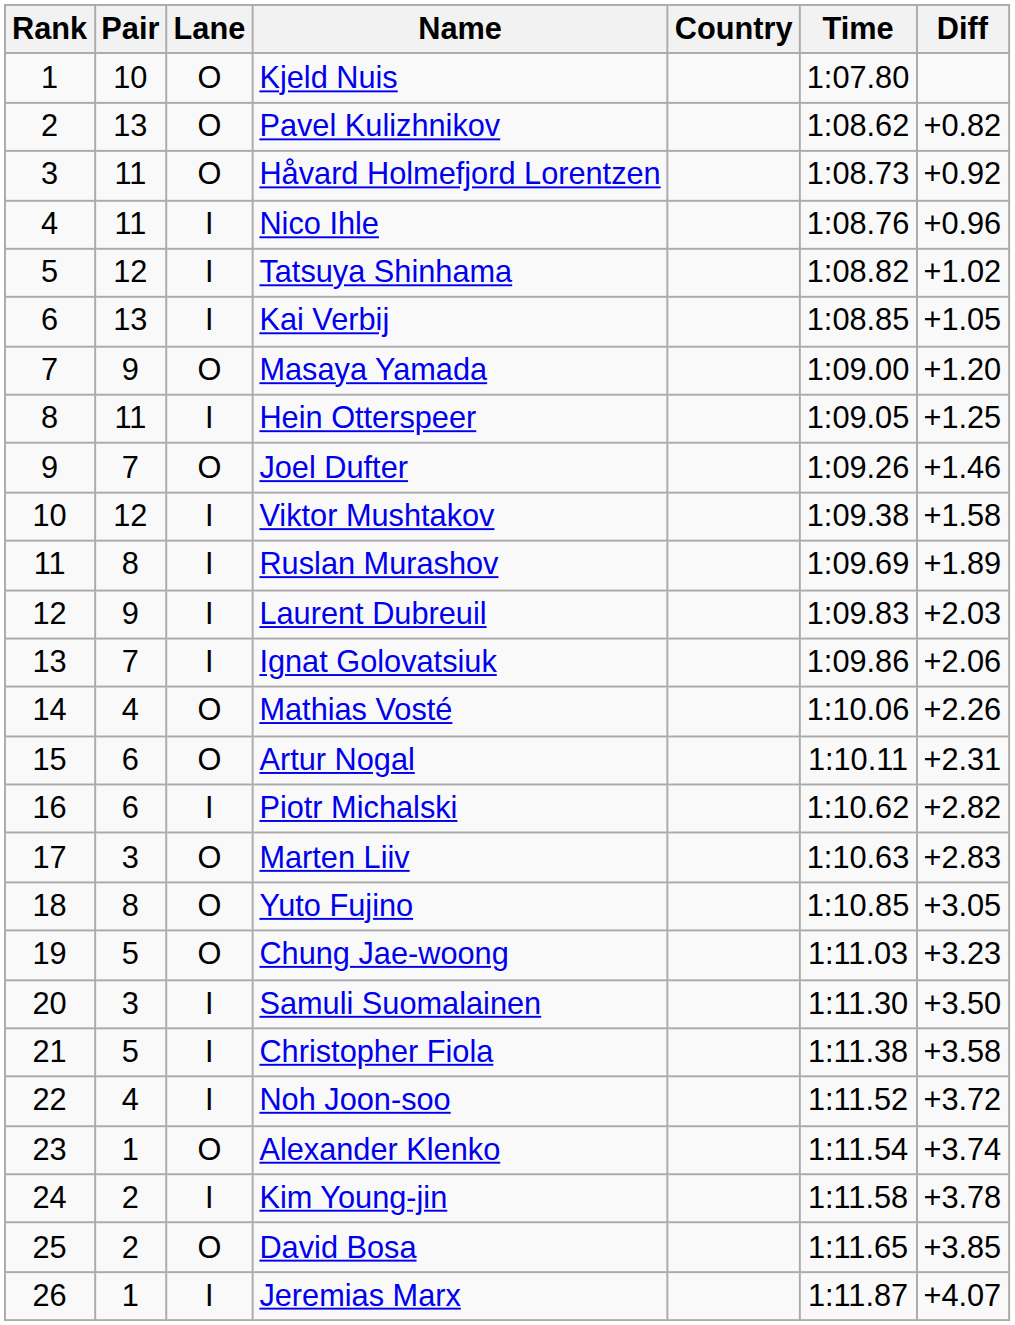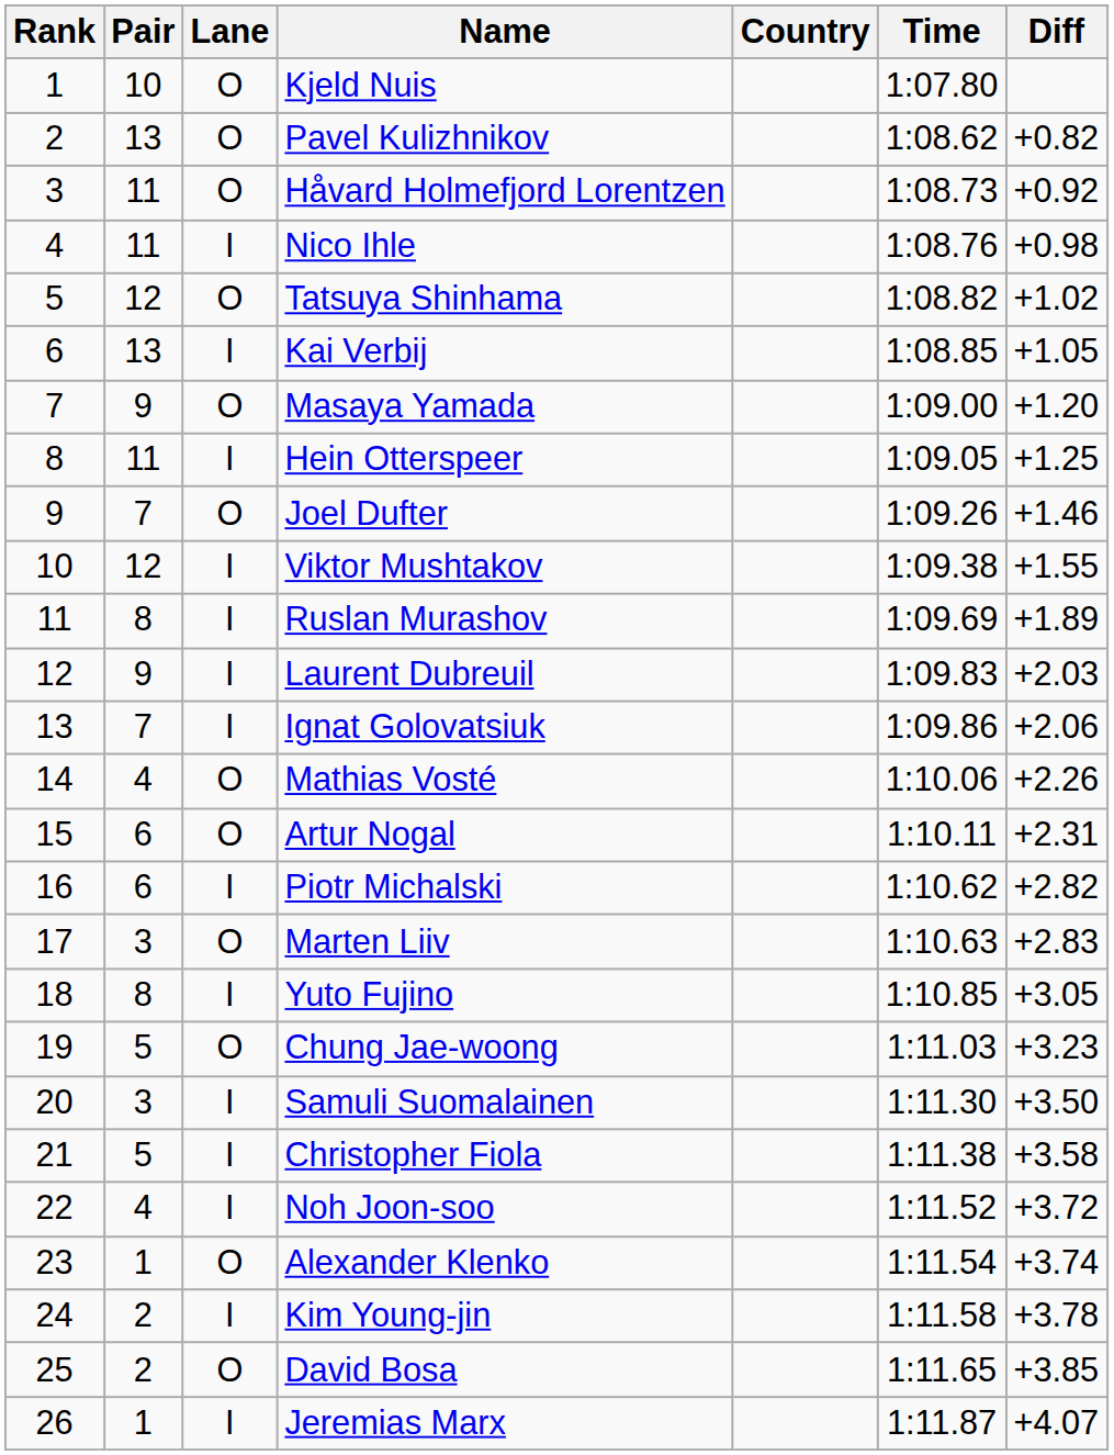 <table class="wikitable sortable" style="text-align:center">
 <tr>
 <th>Rank</th>
 <th>Pair</th>
 <th>Lane</th>
 <th>Name</th>
 <th>Country</th>
 <th>Time</th>
 <th>Diff</th>
 </tr>
 <tr>
 <td>1</td>
 <td>10</td>
 <td>O</td>
 <td align=left><a href='#'>Kjeld Nuis</a></td>
 <td align=left></td>
 <td>1:07.80</td>
 <td></td>
 </tr>
 <tr>
 <td>2</td>
 <td>13</td>
 <td>O</td>
 <td align=left><a href='#'>Pavel Kulizhnikov</a></td>
 <td align=left></td>
 <td>1:08.62</td>
 <td>+0.82</td>
 </tr>
 <tr>
 <td>3</td>
 <td>11</td>
 <td>O</td>
 <td align=left><a href='#'>Håvard Holmefjord Lorentzen</a></td>
 <td align=left></td>
 <td>1:08.73</td>
 <td>+0.92</td>
 </tr>
 <tr>
 <td>4</td>
 <td>11</td>
 <td>I</td>
 <td align=left><a href='#'>Nico Ihle</a></td>
 <td align=left></td>
 <td>1:08.76</td>
-<td>+0.96</td>
+<td>+0.98</td>
 </tr>
 <tr>
 <td>5</td>
 <td>12</td>
-<td>I</td>
+<td>O</td>
 <td align=left><a href='#'>Tatsuya Shinhama</a></td>
 <td align=left></td>
 <td>1:08.82</td>
 <td>+1.02</td>
 </tr>
 <tr>
 <td>6</td>
 <td>13</td>
 <td>I</td>
 <td align=left><a href='#'>Kai Verbij</a></td>
 <td align=left></td>
 <td>1:08.85</td>
 <td>+1.05</td>
 </tr>
 <tr>
 <td>7</td>
 <td>9</td>
 <td>O</td>
 <td align=left><a href='#'>Masaya Yamada</a></td>
 <td align=left></td>
 <td>1:09.00</td>
 <td>+1.20</td>
 </tr>
 <tr>
 <td>8</td>
 <td>11</td>
 <td>I</td>
 <td align=left><a href='#'>Hein Otterspeer</a></td>
 <td align=left></td>
 <td>1:09.05</td>
 <td>+1.25</td>
 </tr>
 <tr>
 <td>9</td>
 <td>7</td>
 <td>O</td>
 <td align=left><a href='#'>Joel Dufter</a></td>
 <td align=left></td>
 <td>1:09.26</td>
 <td>+1.46</td>
 </tr>
 <tr>
 <td>10</td>
 <td>12</td>
 <td>I</td>
 <td align=left><a href='#'>Viktor Mushtakov</a></td>
 <td align=left></td>
 <td>1:09.38</td>
-<td>+1.58</td>
+<td>+1.55</td>
 </tr>
 <tr>
 <td>11</td>
 <td>8</td>
 <td>I</td>
 <td align=left><a href='#'>Ruslan Murashov</a></td>
 <td align=left></td>
 <td>1:09.69</td>
 <td>+1.89</td>
 </tr>
 <tr>
 <td>12</td>
 <td>9</td>
 <td>I</td>
 <td align=left><a href='#'>Laurent Dubreuil</a></td>
 <td align=left></td>
 <td>1:09.83</td>
 <td>+2.03</td>
 </tr>
 <tr>
 <td>13</td>
 <td>7</td>
 <td>I</td>
 <td align=left><a href='#'>Ignat Golovatsiuk</a></td>
 <td align=left></td>
 <td>1:09.86</td>
 <td>+2.06</td>
 </tr>
 <tr>
 <td>14</td>
 <td>4</td>
 <td>O</td>
 <td align=left><a href='#'>Mathias Vosté</a></td>
 <td align=left></td>
 <td>1:10.06</td>
 <td>+2.26</td>
 </tr>
 <tr>
 <td>15</td>
 <td>6</td>
 <td>O</td>
 <td align=left><a href='#'>Artur Nogal</a></td>
 <td align=left></td>
 <td>1:10.11</td>
 <td>+2.31</td>
 </tr>
 <tr>
 <td>16</td>
 <td>6</td>
 <td>I</td>
 <td align=left><a href='#'>Piotr Michalski</a></td>
 <td align=left></td>
 <td>1:10.62</td>
 <td>+2.82</td>
 </tr>
 <tr>
 <td>17</td>
 <td>3</td>
 <td>O</td>
 <td align=left><a href='#'>Marten Liiv</a></td>
 <td align=left></td>
 <td>1:10.63</td>
 <td>+2.83</td>
 </tr>
 <tr>
 <td>18</td>
 <td>8</td>
-<td>O</td>
+<td>I</td>
 <td align=left><a href='#'>Yuto Fujino</a></td>
 <td align=left></td>
 <td>1:10.85</td>
 <td>+3.05</td>
 </tr>
 <tr>
 <td>19</td>
 <td>5</td>
 <td>O</td>
 <td align=left><a href='#'>Chung Jae-woong</a></td>
 <td align=left></td>
 <td>1:11.03</td>
 <td>+3.23</td>
 </tr>
 <tr>
 <td>20</td>
 <td>3</td>
 <td>I</td>
 <td align=left><a href='#'>Samuli Suomalainen</a></td>
 <td align=left></td>
 <td>1:11.30</td>
 <td>+3.50</td>
 </tr>
 <tr>
 <td>21</td>
 <td>5</td>
 <td>I</td>
 <td align=left><a href='#'>Christopher Fiola</a></td>
 <td align=left></td>
 <td>1:11.38</td>
 <td>+3.58</td>
 </tr>
 <tr>
 <td>22</td>
 <td>4</td>
 <td>I</td>
 <td align=left><a href='#'>Noh Joon-soo</a></td>
 <td align=left></td>
 <td>1:11.52</td>
 <td>+3.72</td>
 </tr>
 <tr>
 <td>23</td>
 <td>1</td>
 <td>O</td>
 <td align=left><a href='#'>Alexander Klenko</a></td>
 <td align=left></td>
 <td>1:11.54</td>
 <td>+3.74</td>
 </tr>
 <tr>
 <td>24</td>
 <td>2</td>
 <td>I</td>
 <td align=left><a href='#'>Kim Young-jin</a></td>
 <td align=left></td>
 <td>1:11.58</td>
 <td>+3.78</td>
 </tr>
 <tr>
 <td>25</td>
 <td>2</td>
 <td>O</td>
 <td align=left><a href='#'>David Bosa</a></td>
 <td align=left></td>
 <td>1:11.65</td>
 <td>+3.85</td>
 </tr>
 <tr>
 <td>26</td>
 <td>1</td>
 <td>I</td>
 <td align=left><a href='#'>Jeremias Marx</a></td>
 <td align=left></td>
 <td>1:11.87</td>
 <td>+4.07</td>
 </tr>
 </table>
